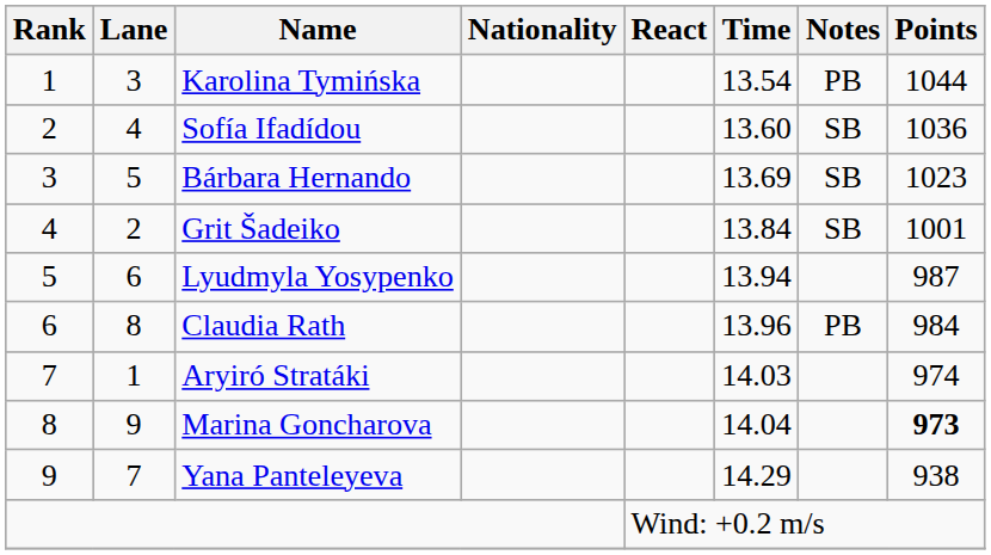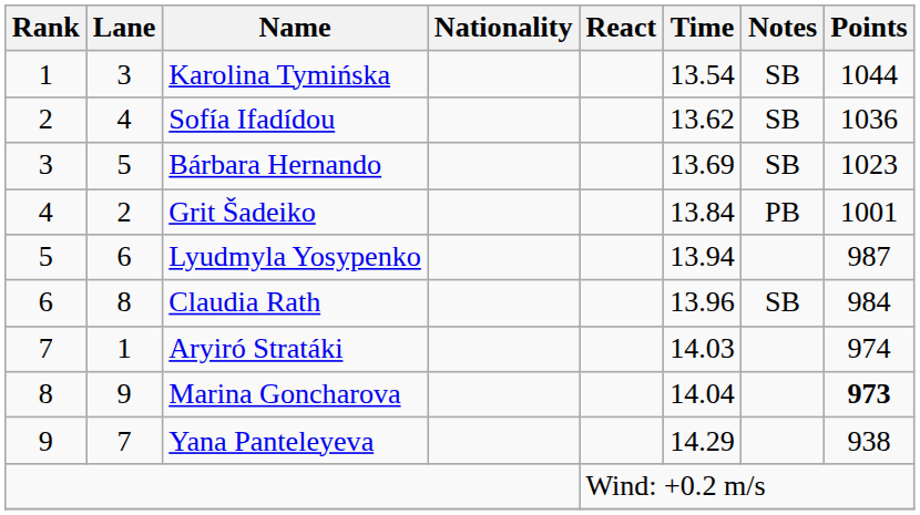 <table class="wikitable sortable" style="text-align:center">
 <tr>
 <th>Rank</th>
 <th>Lane</th>
 <th>Name</th>
 <th>Nationality</th>
 <th>React</th>
 <th>Time</th>
 <th>Notes</th>
 <th>Points</th>
 </tr>
 <tr>
 <td>1</td>
 <td>3</td>
 <td align="left"><a href='#'>Karolina Tymińska</a></td>
 <td align=left></td>
 <td></td>
 <td>13.54</td>
-<td>PB</td>
+<td>SB</td>
 <td>1044</td>
 </tr>
 <tr>
 <td>2</td>
 <td>4</td>
 <td align="left"><a href='#'>Sofía Ifadídou</a></td>
 <td align=left></td>
 <td></td>
-<td>13.60</td>
+<td>13.62</td>
 <td>SB</td>
 <td>1036</td>
 </tr>
 <tr>
 <td>3</td>
 <td>5</td>
 <td align="left"><a href='#'>Bárbara Hernando</a></td>
 <td align=left></td>
 <td></td>
 <td>13.69</td>
 <td>SB</td>
 <td>1023</td>
 </tr>
 <tr>
 <td>4</td>
 <td>2</td>
 <td align="left"><a href='#'>Grit Šadeiko</a></td>
 <td align=left></td>
 <td></td>
 <td>13.84</td>
-<td>SB</td>
+<td>PB</td>
 <td>1001</td>
 </tr>
 <tr>
 <td>5</td>
 <td>6</td>
 <td align="left"><a href='#'>Lyudmyla Yosypenko</a></td>
 <td align=left></td>
 <td></td>
 <td>13.94</td>
 <td></td>
 <td>987</td>
 </tr>
 <tr>
 <td>6</td>
 <td>8</td>
 <td align="left"><a href='#'>Claudia Rath</a></td>
 <td align=left></td>
 <td></td>
 <td>13.96</td>
-<td>PB</td>
+<td>SB</td>
 <td>984</td>
 </tr>
 <tr>
 <td>7</td>
 <td>1</td>
 <td align="left"><a href='#'>Aryiró Stratáki</a></td>
 <td align=left></td>
 <td></td>
 <td>14.03</td>
 <td></td>
 <td>974</td>
 </tr>
 <tr>
 <td>8</td>
 <td>9</td>
 <td align="left"><a href='#'>Marina Goncharova</a></td>
 <td align=left></td>
 <td></td>
 <td>14.04</td>
 <td></td>
 <td><strong>973</strong></td>
 </tr>
 <tr>
 <td>9</td>
 <td>7</td>
 <td align="left"><a href='#'>Yana Panteleyeva</a></td>
 <td align=left></td>
 <td></td>
 <td>14.29</td>
 <td></td>
 <td>938</td>
 </tr>
 <tr>
 <td colspan=4></td>
 <td colspan=4 align=left>Wind: +0.2 m/s</td>
 </tr>
 <tr>
 </tr>
 </table>
